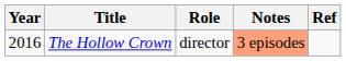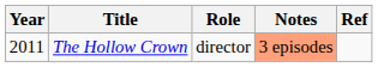 <table class="wikitable">
 <tr>
 <th>Year</th>
 <th>Title</th>
 <th>Role</th>
 <th>Notes</th>
 <th>Ref</th>
 </tr>
 <tr>
-<td>2016</td>
+<td>2011</td>
 <td><em><a href='#'>The Hollow Crown</a></em></td>
 <td>director</td>
 <td style="background: lightsalmon;">3 episodes</td>
 <td></td>
 </tr>
 </table>
